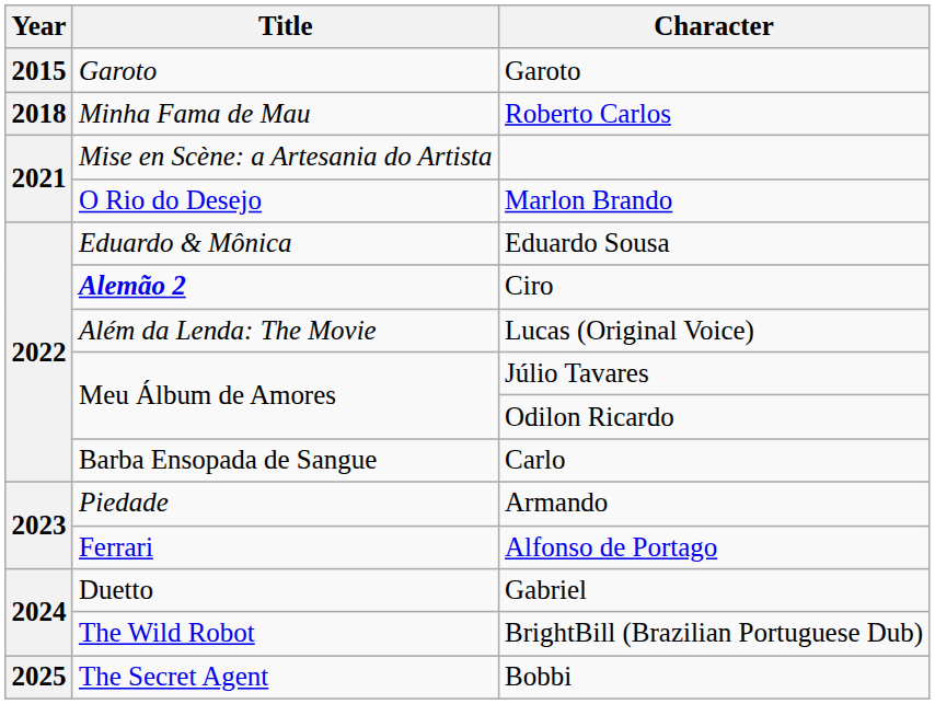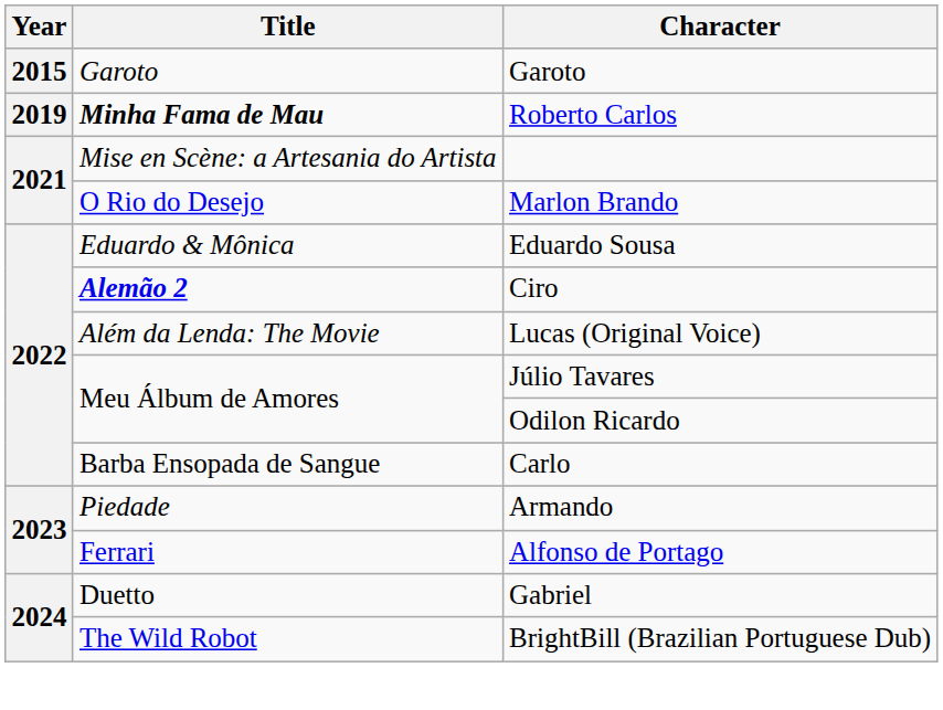 <table class="wikitable">
 <tr>
 <th>Year</th>
 <th>Title</th>
 <th>Character</th>
 </tr>
 <tr>
 <th>2015</th>
 <td><em>Garoto</em></td>
 <td>Garoto</td>
 </tr>
 <tr>
-<th>2018</th>
-<td><em>Minha Fama de Mau</em></td>
+<th>2019</th>
+<td><strong><em>Minha Fama de Mau</em></strong></td>
 <td><a href='#'>Roberto Carlos</a></td>
 </tr>
 <tr>
 <th rowspan="2">2021</th>
 <td><em>Mise en Scène: a Artesania do Artista</em></td>
 <td></td>
 </tr>
 <tr>
 <td></em><a href='#'>O Rio do Desejo</a><em></td>
 <td><a href='#'>Marlon Brando</a></td>
 </tr>
 <tr>
 <th rowspan="6">2022</th>
 <td><em>Eduardo & Mônica</em></td>
 <td>Eduardo Sousa</td>
 </tr>
 <tr>
 <td><strong><em><a href='#'>Alemão 2</a></em></strong></td>
 <td>Ciro</td>
 </tr>
 <tr>
 <td><em>Além da Lenda: The Movie<strong></td>
 <td>Lucas (Original Voice)</td>
 </tr>
 <tr>
 <td rowspan="2"></em>Meu Álbum de Amores<em></td>
 <td>Júlio Tavares</td>
 </tr>
 <tr>
 <td>Odilon Ricardo</td>
 </tr>
 <tr>
 <td></em>Barba Ensopada de Sangue<em></td>
 <td>Carlo</td>
 </tr>
 <tr>
 <th rowspan="2">2023</th>
 <td><em>Piedade</em></td>
 <td>Armando</td>
 </tr>
 <tr>
 <td></em><a href='#'>Ferrari</a><em></td>
 <td><a href='#'>Alfonso de Portago</a></td>
 </tr>
 <tr>
 <th rowspan="2">2024</th>
 <td></em>Duetto<em></td>
 <td>Gabriel</td>
 </tr>
 <tr>
 <td></em><a href='#'>The Wild Robot</a><em></td>
 <td>BrightBill (Brazilian Portuguese Dub)</td>
 </tr>
-<tr>
-<th>2025</th>
-<td></em><a href='#'>The Secret Agent</a><em></td>
-<td>Bobbi</td>
-</tr>
 </table>
